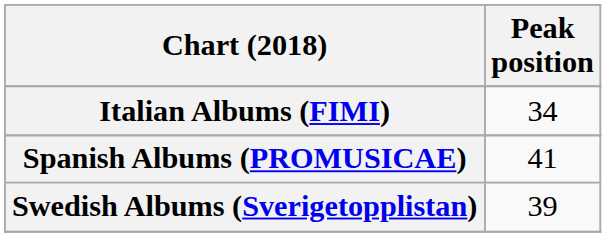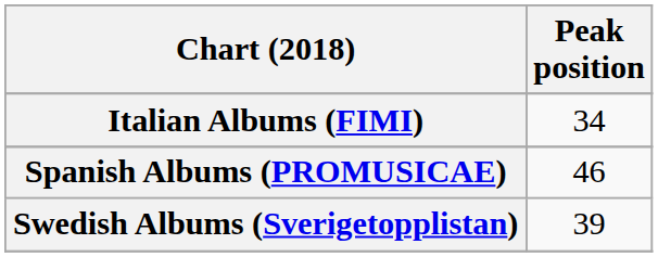 <table class="wikitable sortable plainrowheaders" style="text-align:center">
 <tr>
 <th scope="col">Chart (2018)</th>
 <th scope="col">Peak<br> position</th>
 </tr>
 <tr>
 </tr>
 <tr>
 </tr>
 <tr>
 </tr>
 <tr>
 </tr>
 <tr>
 </tr>
 <tr>
 </tr>
 <tr>
 </tr>
 <tr>
 </tr>
 <tr>
 </tr>
 <tr>
 <th scope="row">Italian Albums (<a href='#'>FIMI</a>)</th>
 <td>34</td>
 </tr>
 <tr>
 </tr>
 <tr>
 </tr>
 <tr>
 <th scope="row">Spanish Albums (<a href='#'>PROMUSICAE</a>)</th>
-<td>41</td>
+<td>46</td>
 </tr>
 <tr>
 <th scope="row">Swedish Albums (<a href='#'>Sverigetopplistan</a>)</th>
 <td>39</td>
 </tr>
 <tr>
 </tr>
 <tr>
 </tr>
 <tr>
 </tr>
 </table>
